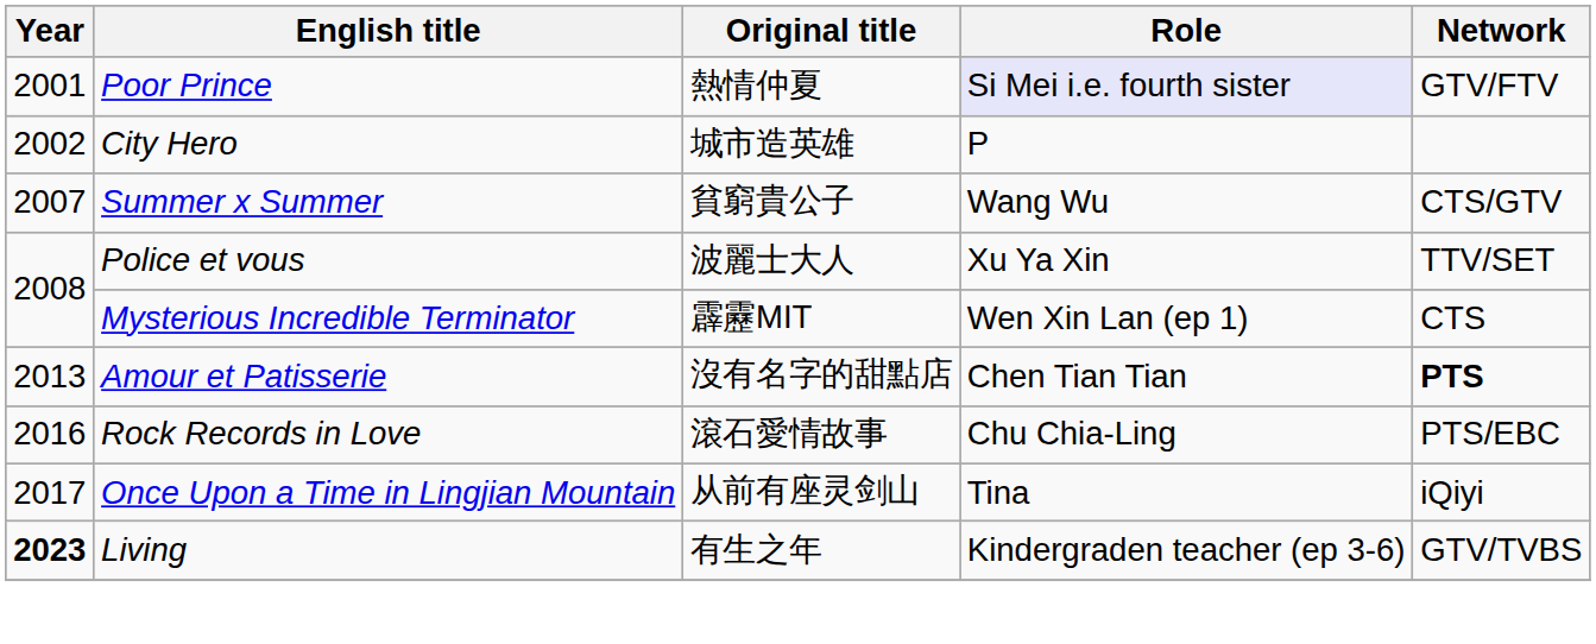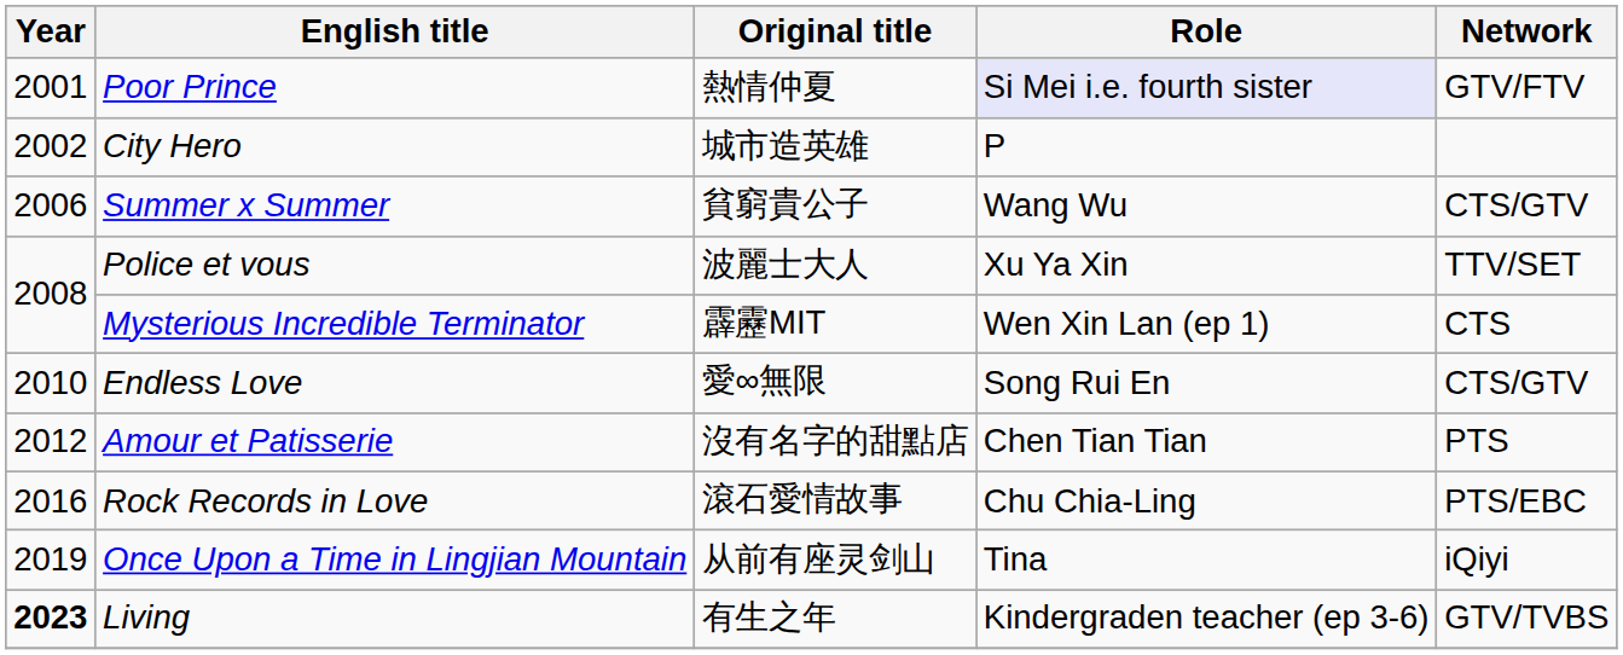 <table class="wikitable sortable">
 <tr>
 <th>Year</th>
 <th>English title</th>
 <th>Original title</th>
 <th>Role</th>
 <th>Network</th>
 </tr>
 <tr>
 <td>2001</td>
 <td><em><a href='#'>Poor Prince</a></em></td>
 <td>熱情仲夏</td>
 <td style="background: lavender;">Si Mei i.e. fourth sister</td>
 <td>GTV/FTV</td>
 </tr>
 <tr>
 <td>2002</td>
 <td><em>City Hero</em></td>
 <td>城市造英雄</td>
 <td>P</td>
 <td></td>
 </tr>
 <tr>
-<td>2007</td>
+<td>2006</td>
 <td><em><a href='#'>Summer x Summer</a></em></td>
 <td>貧窮貴公子</td>
 <td>Wang Wu</td>
 <td>CTS/GTV</td>
 </tr>
 <tr>
 <td rowspan=2>2008</td>
 <td><em>Police et vous</em></td>
 <td>波麗士大人</td>
 <td>Xu Ya Xin</td>
 <td>TTV/SET</td>
 </tr>
 <tr>
 <td><em><a href='#'>Mysterious Incredible Terminator</a></em></td>
 <td>霹靂MIT</td>
 <td>Wen Xin Lan (ep 1)</td>
 <td>CTS</td>
 </tr>
 <tr>
-<td>2013</td>
+<td>2010</td>
+<td><em>Endless Love</em></td>
+<td>愛∞無限</td>
+<td>Song Rui En</td>
+<td>CTS/GTV</td>
+</tr>
+<tr>
+<td>2012</td>
 <td><em><a href='#'>Amour et Patisserie</a></em></td>
 <td>沒有名字的甜點店</td>
 <td>Chen Tian Tian</td>
-<td><strong>PTS</strong></td>
+<td>PTS</td>
 </tr>
 <tr>
 <td>2016</td>
 <td><em>Rock Records in Love</em></td>
 <td>滾石愛情故事</td>
 <td>Chu Chia-Ling</td>
 <td>PTS/EBC</td>
 </tr>
 <tr>
-<td>2017</td>
+<td>2019</td>
 <td><em><a href='#'>Once Upon a Time in Lingjian Mountain</a></em></td>
 <td>从前有座灵剑山</td>
 <td>Tina</td>
 <td>iQiyi</td>
 </tr>
 <tr>
 <td><strong>2023</strong></td>
 <td><em>Living</em></td>
 <td>有生之年</td>
 <td>Kindergraden teacher (ep 3-6)</td>
 <td>GTV/TVBS</td>
 </tr>
 <tr>
 </tr>
 </table>
